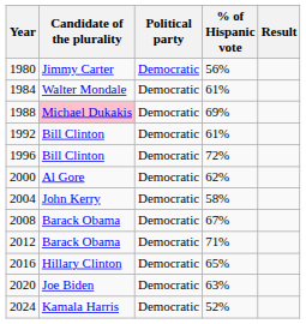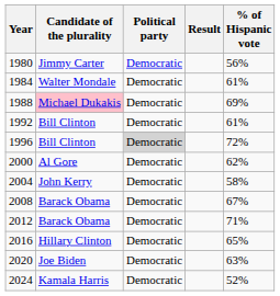 <table class="wikitable sortable" style="float:left; font-size:90%; margin:0 0 1em 1em;">
 <tr>
 <th>Year</th>
 <th>Candidate of<br>the plurality</th>
 <th>Political <br> party</th>
+<th>Result</th>
 <th>% of<br>Hispanic<br>vote</th>
-<th>Result</th>
 </tr>
 <tr>
 <td>1980</td>
 <td><a href='#'>Jimmy Carter</a></td>
 <td><a href='#'>Democratic</a></td>
+<td></td>
 <td>56%</td>
-<td></td>
 </tr>
 <tr>
 <td>1984</td>
 <td><a href='#'>Walter Mondale</a></td>
 <td>Democratic</td>
+<td></td>
 <td>61%</td>
-<td></td>
 </tr>
 <tr>
 <td>1988</td>
 <td style="background: pink;"><a href='#'>Michael Dukakis</a></td>
 <td>Democratic</td>
+<td></td>
 <td>69%</td>
-<td></td>
 </tr>
 <tr>
 <td>1992</td>
 <td><a href='#'>Bill Clinton</a></td>
 <td>Democratic</td>
+<td></td>
 <td>61%</td>
-<td></td>
 </tr>
 <tr>
 <td>1996</td>
 <td><a href='#'>Bill Clinton</a></td>
-<td>Democratic</td>
+<td style="background: lightgrey;">Democratic</td>
+<td></td>
 <td>72%</td>
-<td></td>
 </tr>
 <tr>
 <td>2000</td>
 <td><a href='#'>Al Gore</a></td>
 <td>Democratic</td>
+<td></td>
 <td>62%</td>
-<td></td>
 </tr>
 <tr>
 <td>2004</td>
 <td><a href='#'>John Kerry</a></td>
 <td>Democratic</td>
+<td></td>
 <td>58%</td>
-<td></td>
 </tr>
 <tr>
 <td>2008</td>
 <td><a href='#'>Barack Obama</a></td>
 <td>Democratic</td>
+<td></td>
 <td>67%</td>
-<td></td>
 </tr>
 <tr>
 <td>2012</td>
 <td><a href='#'>Barack Obama</a></td>
 <td>Democratic</td>
+<td></td>
 <td>71%</td>
-<td></td>
 </tr>
 <tr>
 <td>2016</td>
 <td><a href='#'>Hillary Clinton</a></td>
 <td>Democratic</td>
+<td></td>
 <td>65%</td>
-<td></td>
 </tr>
 <tr>
 <td>2020</td>
 <td><a href='#'>Joe Biden</a></td>
 <td>Democratic</td>
+<td></td>
 <td>63%</td>
-<td></td>
 </tr>
 <tr>
 <td>2024</td>
 <td><a href='#'>Kamala Harris</a></td>
 <td>Democratic</td>
+<td></td>
 <td>52%</td>
-<td></td>
 </tr>
 </table>
